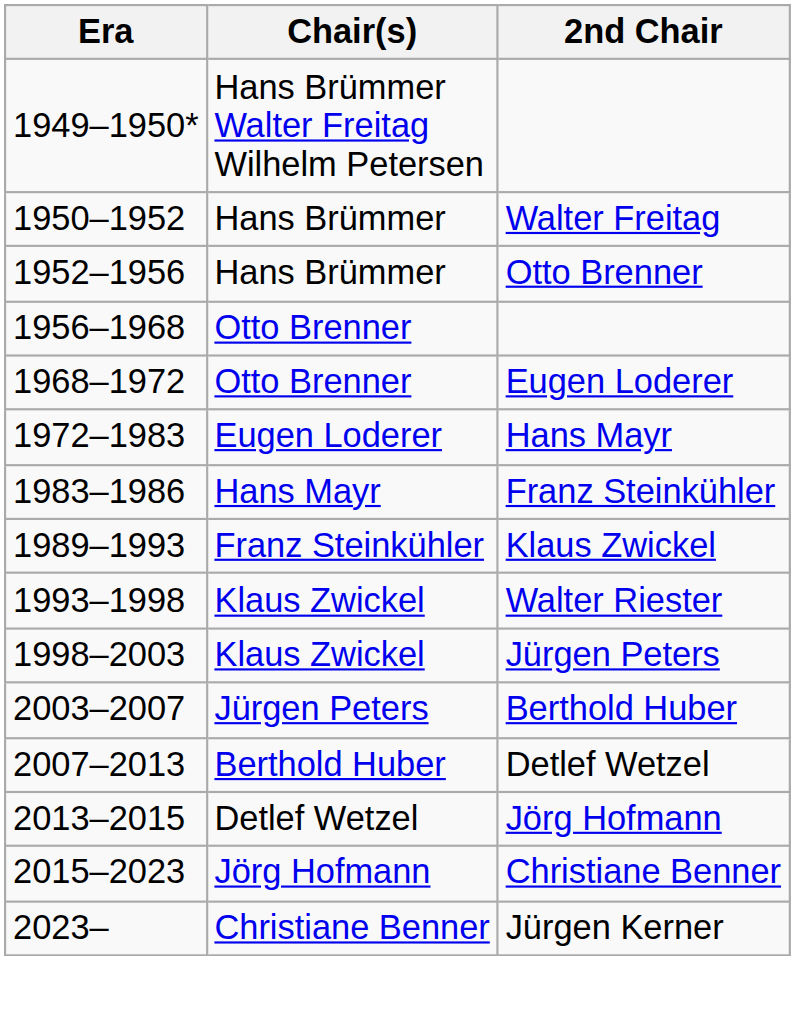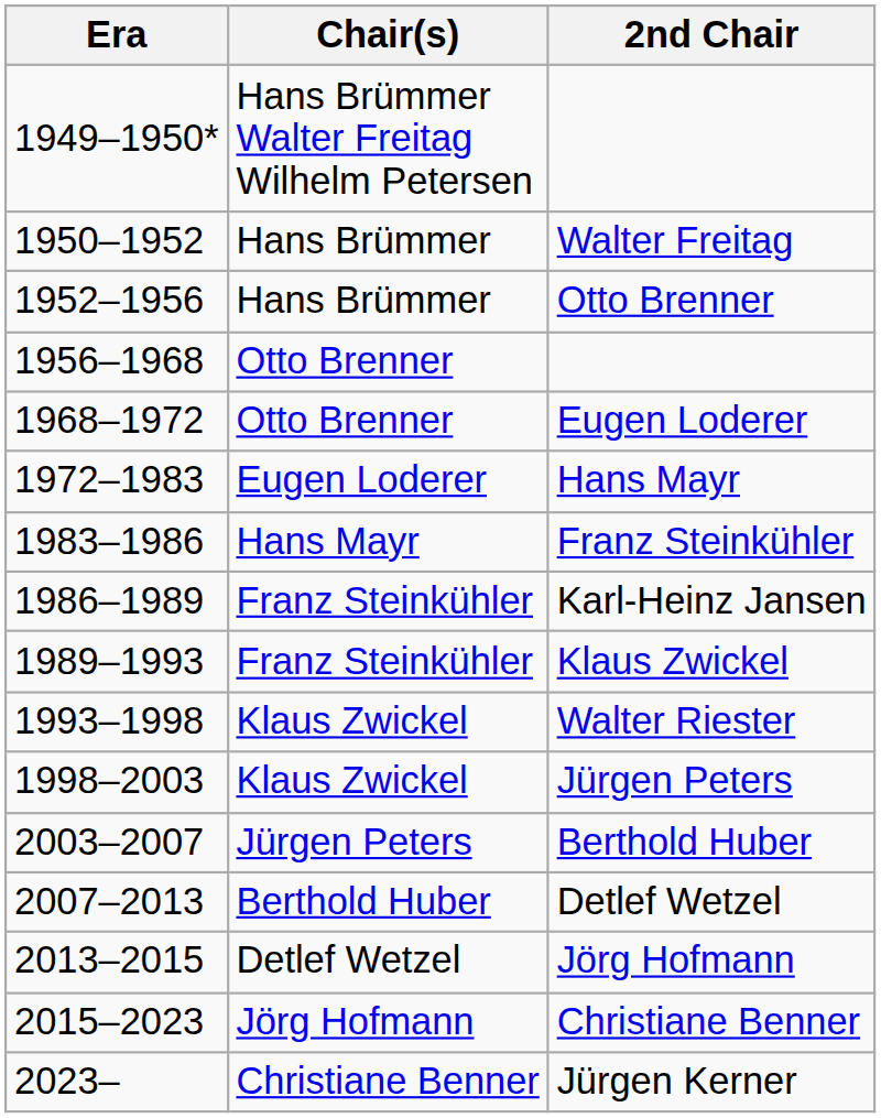 <table class="wikitable">
 <tr>
 <th>Era</th>
 <th>Chair(s)</th>
 <th>2nd Chair</th>
 </tr>
 <tr>
 <td>1949–1950*</td>
 <td>Hans Brümmer<br><a href='#'>Walter Freitag</a><br>Wilhelm Petersen</td>
 <td> </td>
 </tr>
 <tr>
 <td>1950–1952</td>
 <td>Hans Brümmer</td>
 <td><a href='#'>Walter Freitag</a></td>
 </tr>
 <tr>
 <td>1952–1956</td>
 <td>Hans Brümmer</td>
 <td><a href='#'>Otto Brenner</a></td>
 </tr>
 <tr>
 <td>1956–1968</td>
 <td><a href='#'>Otto Brenner</a></td>
 <td> </td>
 </tr>
 <tr>
 <td>1968–1972</td>
 <td><a href='#'>Otto Brenner</a></td>
 <td><a href='#'>Eugen Loderer</a></td>
 </tr>
 <tr>
 <td>1972–1983</td>
 <td><a href='#'>Eugen Loderer</a></td>
 <td><a href='#'>Hans Mayr</a></td>
 </tr>
 <tr>
 <td>1983–1986</td>
 <td><a href='#'>Hans Mayr</a></td>
 <td><a href='#'>Franz Steinkühler</a></td>
 </tr>
 <tr>
+<td>1986–1989</td>
+<td><a href='#'>Franz Steinkühler</a></td>
+<td>Karl-Heinz Jansen</td>
+</tr>
+<tr>
 <td>1989–1993</td>
 <td><a href='#'>Franz Steinkühler</a></td>
 <td><a href='#'>Klaus Zwickel</a></td>
 </tr>
 <tr>
 <td>1993–1998</td>
 <td><a href='#'>Klaus Zwickel</a></td>
 <td><a href='#'>Walter Riester</a></td>
 </tr>
 <tr>
 <td>1998–2003</td>
 <td><a href='#'>Klaus Zwickel</a></td>
 <td><a href='#'>Jürgen Peters</a></td>
 </tr>
 <tr>
 <td>2003–2007</td>
 <td><a href='#'>Jürgen Peters</a></td>
 <td><a href='#'>Berthold Huber</a></td>
 </tr>
 <tr>
 <td>2007–2013</td>
 <td><a href='#'>Berthold Huber</a></td>
 <td>Detlef Wetzel</td>
 </tr>
 <tr>
 <td>2013–2015</td>
 <td>Detlef Wetzel</td>
 <td><a href='#'>Jörg Hofmann</a></td>
 </tr>
 <tr>
 <td>2015–2023</td>
 <td><a href='#'>Jörg Hofmann</a></td>
 <td><a href='#'>Christiane Benner</a></td>
 </tr>
 <tr>
 <td>2023–</td>
 <td><a href='#'>Christiane Benner</a></td>
 <td>Jürgen Kerner</td>
 </tr>
 </table>
